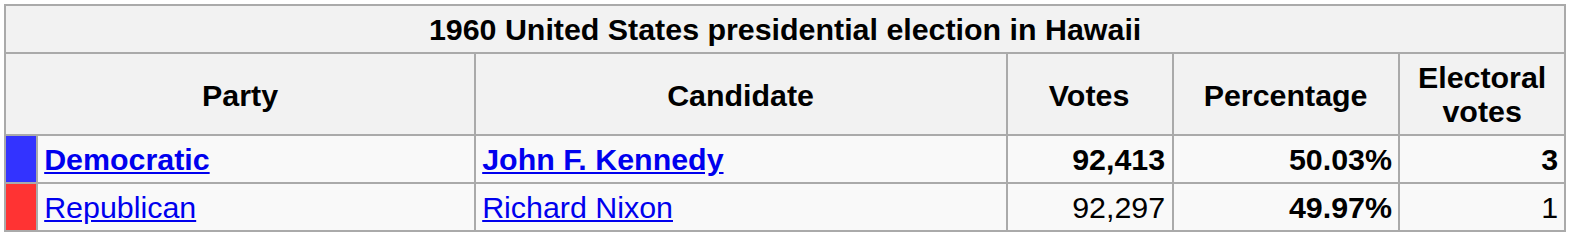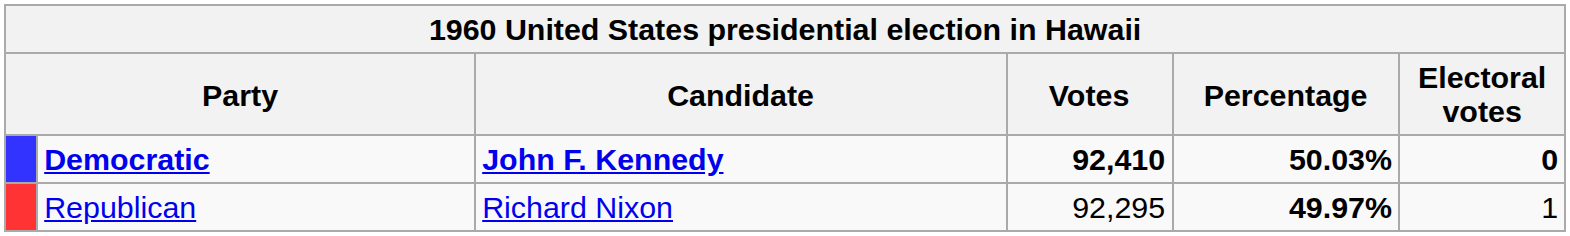 <table class="wikitable" style="font-size: 95%;">
 <tr>
 <th colspan="6">1960 United States presidential election in Hawaii</th>
 </tr>
 <tr>
 <th colspan="2" style="width: 15em">Party</th>
 <th style="width: 17em">Candidate</th>
 <th style="width: 5em">Votes</th>
 <th style="width: 7em">Percentage</th>
 <th style="width: 5em">Electoral votes</th>
 </tr>
 <tr>
 <th style="background:#33f; width:3px;"></th>
 <td style="width: 130px"><strong><a href='#'>Democratic</a></strong></td>
 <td><strong><a href='#'>John F. Kennedy</a></strong></td>
-<td style="text-align:right;"><strong>92,413</strong></td>
+<td style="text-align:right;"><strong>92,410</strong></td>
 <td style="text-align:right;"><strong>50.03%</strong></td>
-<td style="text-align:right;"><strong>3</strong></td>
+<td style="text-align:right;"><strong>0</strong></td>
 </tr>
 <tr>
 <th style="background:#f33; width:3px;"></th>
 <td style="width: 130px"><a href='#'>Republican</a></td>
 <td><a href='#'>Richard Nixon</a></td>
-<td style="text-align:right;">92,297</td>
+<td style="text-align:right;">92,295</td>
 <td style="text-align:right;"><strong>49.97%</strong></td>
 <td style="text-align:right;">1</td>
 </tr>
 <tr>
 </tr>
 </table>
